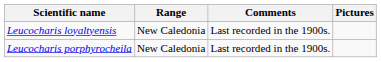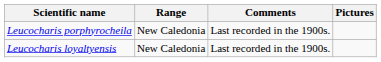 <table class="wikitable sortable">
 <tr>
 <th>Scientific name</th>
 <th>Range</th>
 <th class="unsortable">Comments</th>
 <th class="unsortable">Pictures</th>
 </tr>
 <tr>
+<td><em><a href='#'>Leucocharis porphyrocheila</a></em></td>
+<td>New Caledonia</td>
+<td>Last recorded in the 1900s.</td>
+<td></td>
+</tr>
+<tr>
 <td><em><a href='#'>Leucocharis loyaltyensis</a></em></td>
 <td>New Caledonia</td>
 <td>Last recorded in the 1900s.</td>
 <td></td>
 </tr>
-<tr>
-<td><em><a href='#'>Leucocharis porphyrocheila</a></em></td>
-<td>New Caledonia</td>
-<td>Last recorded in the 1900s.</td>
-<td></td>
-</tr>
 </table>
